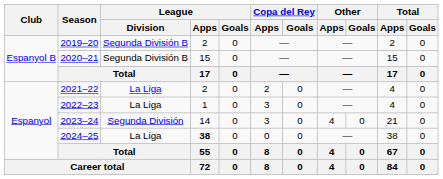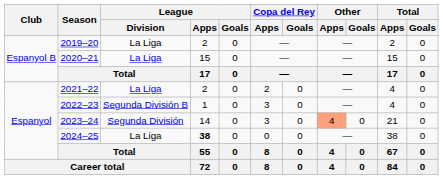 <table class="wikitable" style="text-align: center;">
 <tr>
 <th rowspan="2">Club</th>
 <th rowspan="2">Season</th>
 <th colspan="3">League</th>
 <th colspan="2"><a href='#'>Copa del Rey</a></th>
 <th colspan="2">Other</th>
 <th colspan="2">Total</th>
 </tr>
 <tr>
 <th>Division</th>
 <th>Apps</th>
 <th>Goals</th>
 <th>Apps</th>
 <th>Goals</th>
 <th>Apps</th>
 <th>Goals</th>
 <th>Apps</th>
 <th>Goals</th>
 </tr>
 <tr>
 <td rowspan="3"><a href='#'>Espanyol B</a></td>
 <td><a href='#'>2019–20</a></td>
-<td><a href='#'>Segunda División B</a></td>
+<td>La Liga</td>
 <td>2</td>
 <td>0</td>
 <td colspan="2">—</td>
 <td colspan="2">—</td>
 <td>2</td>
 <td>0</td>
 </tr>
 <tr>
 <td><a href='#'>2020–21</a></td>
-<td>Segunda División B</td>
+<td><a href='#'>La Liga</a></td>
 <td>15</td>
 <td>0</td>
 <td colspan="2">—</td>
 <td colspan="2">—</td>
 <td>15</td>
 <td>0</td>
 </tr>
 <tr>
 <th colspan="2">Total</th>
 <th>17</th>
 <th>0</th>
 <th colspan="2">—</th>
 <th colspan="2">—</th>
 <th>17</th>
 <th>0</th>
 </tr>
 <tr>
 <td rowspan="5"><a href='#'>Espanyol</a></td>
 <td><a href='#'>2021–22</a></td>
 <td><a href='#'>La Liga</a></td>
 <td>2</td>
 <td>0</td>
 <td>2</td>
 <td>0</td>
 <td colspan="2">—</td>
 <td>4</td>
 <td>0</td>
 </tr>
 <tr>
 <td><a href='#'>2022–23</a></td>
-<td>La Liga</td>
+<td><a href='#'>Segunda División B</a></td>
 <td>1</td>
 <td>0</td>
 <td>3</td>
 <td>0</td>
 <td colspan="2">—</td>
 <td>4</td>
 <td>0</td>
 </tr>
 <tr>
 <td><a href='#'>2023–24</a></td>
 <td><a href='#'>Segunda División</a></td>
 <td>14</td>
 <td>0</td>
 <td>3</td>
 <td>0</td>
-<td>4</td>
+<td style="background: lightsalmon;">4</td>
 <td>0</td>
 <td>21</td>
 <td>0</td>
 </tr>
 <tr>
 <td><a href='#'>2024–25</a></td>
 <td>La Liga</td>
 <td><strong>38</strong></td>
 <td>0</td>
 <td>0</td>
 <td>0</td>
 <td colspan="2">—</td>
 <td>38</td>
 <td>0</td>
 </tr>
 <tr>
 <th colspan="2">Total</th>
 <th>55</th>
 <th>0</th>
 <th>8</th>
 <th>0</th>
 <th>4</th>
 <th>0</th>
 <th>67</th>
 <th>0</th>
 </tr>
 <tr>
 <th colspan="3">Career total</th>
 <th>72</th>
 <th>0</th>
 <th>8</th>
 <th>0</th>
 <th>4</th>
 <th>0</th>
 <th>84</th>
 <th>0</th>
 </tr>
 </table>
